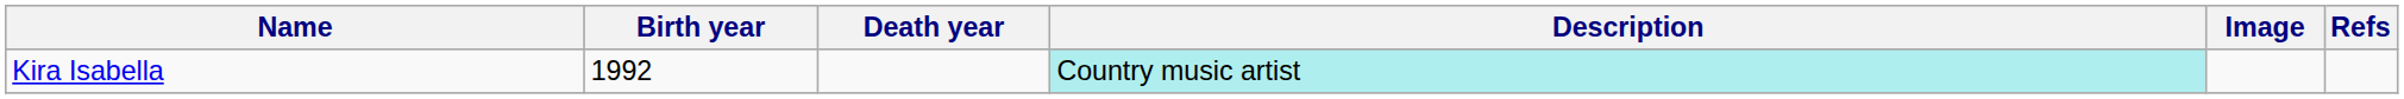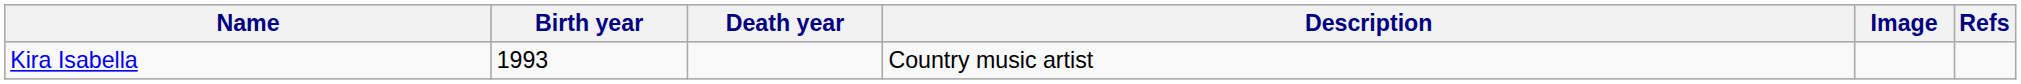 <table class="wikitable" style="font-size:90%;">
 <tr>
 <th style="background-color:#f2f2f2; color: #000080" width="25%">Name</th>
 <th style="background-color:#f2f2f2; color: #000080" width="10%">Birth year</th>
 <th style="background-color:#f2f2f2; color: #000080" width="10%">Death year</th>
 <th style="background-color:#f2f2f2; color: #000080" width="50%">Description</th>
 <th style="background-color:#f2f2f2; color: #000080" width="5%">Image</th>
 <th style="background-color:#f2f2f2; color: #000080" width="5%">Refs</th>
 </tr>
 <tr>
 <td><a href='#'>Kira Isabella</a></td>
-<td>1992</td>
+<td>1993</td>
 <td></td>
-<td style="background: paleturquoise;">Country music artist</td>
+<td>Country music artist</td>
 <td></td>
 <td></td>
 </tr>
 </table>
